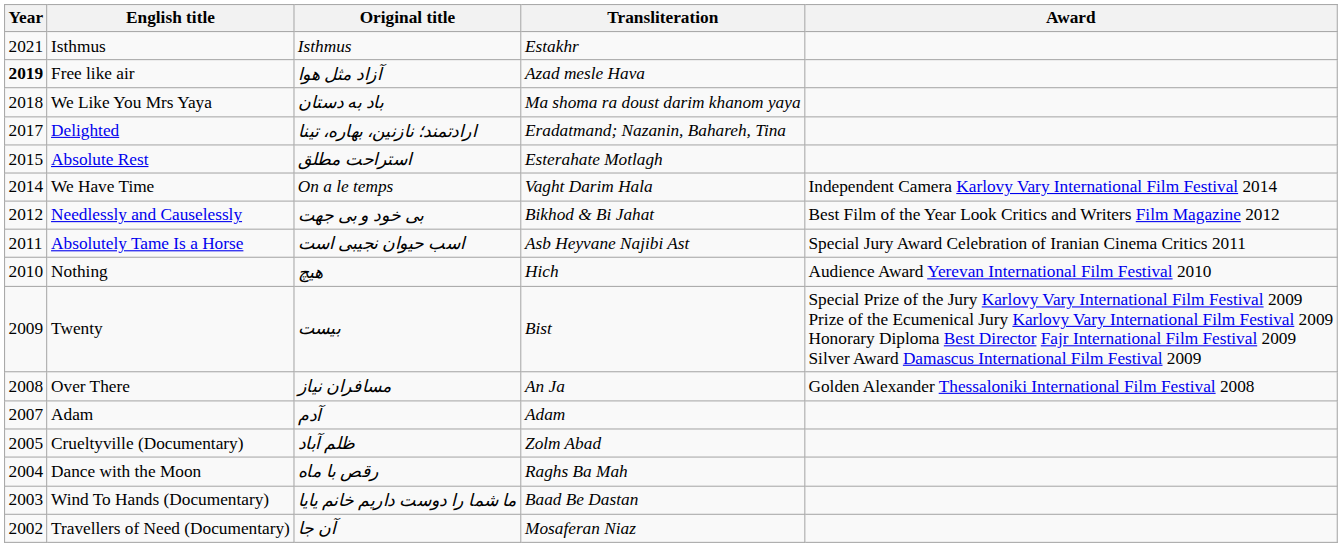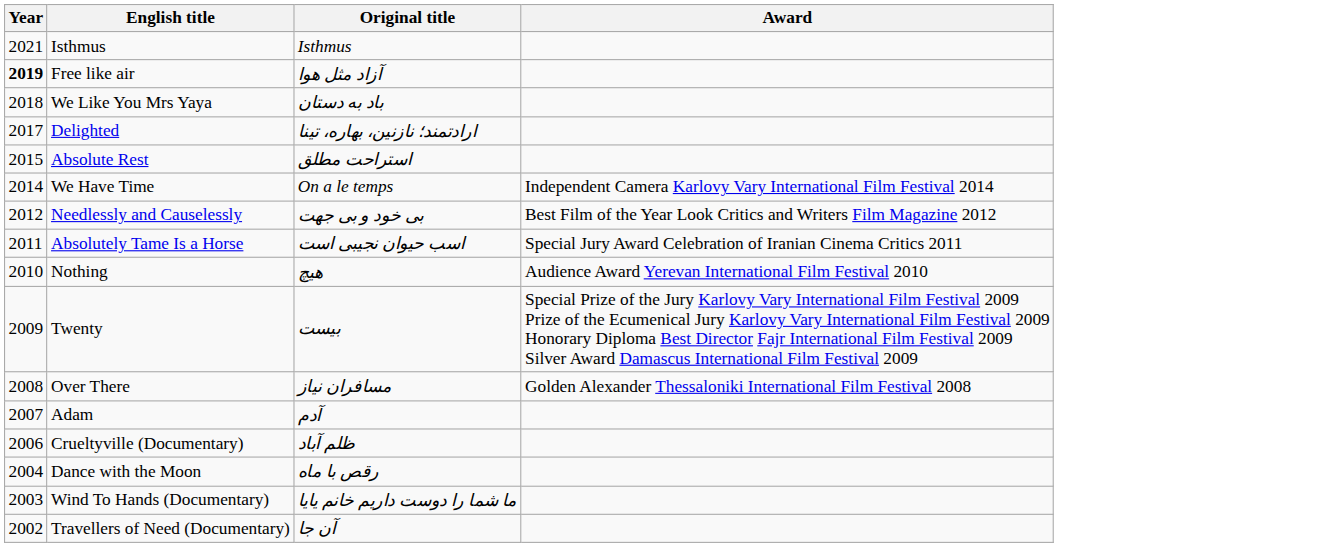 <table class="wikitable" align=center>
 <tr>
 <th>Year</th>
 <th>English title</th>
 <th>Original title</th>
-<th>Transliteration</th>
 <th>Award</th>
 </tr>
 <tr>
 <td>2021</td>
 <td>Isthmus</td>
 <td><em>Isthmus</em></td>
-<td><em>Estakhr</em></td>
 <td></td>
 </tr>
 <tr>
 <td><strong>2019</strong></td>
 <td>Free like air</td>
 <td><em>آزاد مثل هوا</em></td>
-<td><em>Azad mesle Hava</em></td>
 <td></td>
 </tr>
 <tr>
 <td>2018</td>
 <td>We Like You Mrs Yaya</td>
 <td><em>باد به دستان</em></td>
-<td><em>Ma shoma ra doust darim khanom yaya</em></td>
 <td></td>
 </tr>
 <tr>
 <td>2017</td>
 <td><a href='#'>Delighted</a></td>
 <td><em>ارادتمند؛ نازنین، بهاره، تینا</em></td>
-<td><em>Eradatmand; Nazanin, Bahareh, Tina</em></td>
 <td></td>
 </tr>
 <tr>
 <td>2015</td>
 <td><a href='#'>Absolute Rest</a></td>
 <td><em>استراحت مطلق</em></td>
-<td><em>Esterahate Motlagh</em></td>
 <td></td>
 </tr>
 <tr>
 <td>2014</td>
 <td>We Have Time</td>
 <td><em>On a le temps</em></td>
-<td><em>Vaght Darim Hala</em></td>
 <td>Independent Camera <a href='#'>Karlovy Vary International Film Festival</a> 2014</td>
 </tr>
 <tr>
 <td>2012</td>
 <td><a href='#'>Needlessly and Causelessly</a></td>
 <td><em>بی خود و بی جهت</em></td>
-<td><em>Bikhod & Bi Jahat</em></td>
 <td>Best Film of the Year Look Critics and Writers <a href='#'>Film Magazine</a> 2012</td>
 </tr>
 <tr>
 <td>2011</td>
 <td><a href='#'>Absolutely Tame Is a Horse</a></td>
 <td><em>اسب حیوان نجیبی است</em></td>
-<td><em> Asb Heyvane Najibi Ast</em></td>
 <td>Special Jury Award Celebration of Iranian Cinema Critics 2011</td>
 </tr>
 <tr>
 <td>2010</td>
 <td>Nothing</td>
 <td><em>هیچ</em></td>
-<td><em>Hich</em></td>
 <td>Audience Award <a href='#'>Yerevan International Film Festival</a> 2010</td>
 </tr>
 <tr>
 <td>2009</td>
 <td>Twenty</td>
 <td><em>بیست</em></td>
-<td><em>Bist</em></td>
 <td>Special Prize of the Jury <a href='#'>Karlovy Vary International Film Festival</a> 2009<br>Prize of the Ecumenical Jury <a href='#'>Karlovy Vary International Film Festival</a> 2009<br> Honorary Diploma <a href='#'>Best Director</a> <a href='#'>Fajr International Film Festival</a> 2009<br>Silver Award <a href='#'>Damascus International Film Festival</a> 2009</td>
 </tr>
 <tr>
 <td>2008</td>
 <td>Over There</td>
 <td><em>مسافران نیاز</em></td>
-<td><em>An Ja</em></td>
 <td>Golden Alexander <a href='#'>Thessaloniki International Film Festival</a> 2008</td>
 </tr>
 <tr>
 <td>2007</td>
 <td>Adam</td>
 <td><em>آدم</em></td>
-<td><em>Adam</em></td>
 <td></td>
 </tr>
 <tr>
-<td>2005</td>
+<td>2006</td>
 <td>Crueltyville (Documentary)</td>
 <td><em>ظلم آباد</em></td>
-<td><em>Zolm Abad</em></td>
 <td></td>
 </tr>
 <tr>
 <td>2004</td>
 <td>Dance with the Moon</td>
 <td><em>رقص با ماه</em></td>
-<td><em>Raghs Ba Mah</em></td>
 <td></td>
 </tr>
 <tr>
 <td>2003</td>
 <td>Wind To Hands (Documentary)</td>
 <td><em>ما شما را دوست داریم خانم یایا</em></td>
-<td><em>Baad Be Dastan</em></td>
 <td></td>
 </tr>
 <tr>
 <td>2002</td>
 <td>Travellers of Need (Documentary)</td>
 <td><em> آن جا</em></td>
-<td><em>Mosaferan Niaz</em></td>
 <td></td>
 </tr>
 </table>
